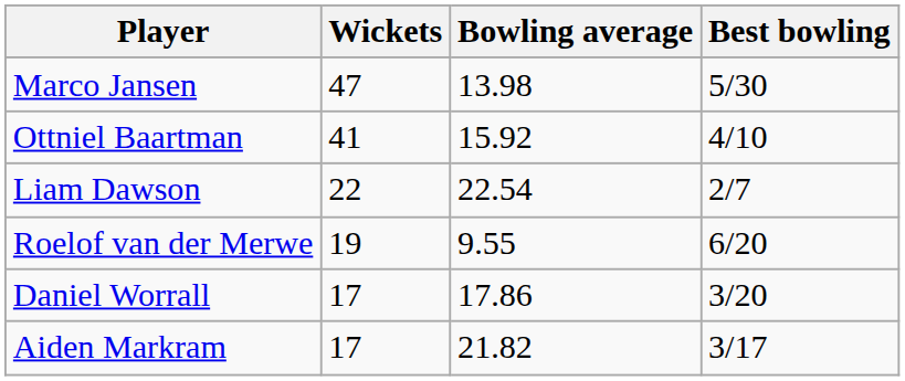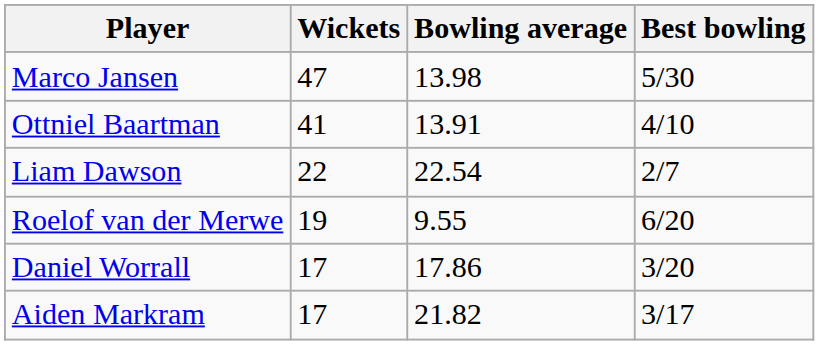 <table class="wikitable">
 <tr>
 <th>Player</th>
 <th>Wickets</th>
 <th>Bowling average</th>
 <th>Best bowling</th>
 </tr>
 <tr>
 <td><a href='#'>Marco Jansen</a></td>
 <td>47</td>
 <td>13.98</td>
 <td>5/30</td>
 </tr>
 <tr>
 <td><a href='#'>Ottniel Baartman</a></td>
 <td>41</td>
-<td>15.92</td>
+<td>13.91</td>
 <td>4/10</td>
 </tr>
 <tr>
 <td><a href='#'>Liam Dawson</a></td>
 <td>22</td>
 <td>22.54</td>
 <td>2/7</td>
 </tr>
 <tr>
 <td><a href='#'>Roelof van der Merwe</a></td>
 <td>19</td>
 <td>9.55</td>
 <td>6/20</td>
 </tr>
 <tr>
 <td><a href='#'>Daniel Worrall</a></td>
 <td>17</td>
 <td>17.86</td>
 <td>3/20</td>
 </tr>
 <tr>
 <td><a href='#'>Aiden Markram</a></td>
 <td>17</td>
 <td>21.82</td>
 <td>3/17</td>
 </tr>
 </table>
